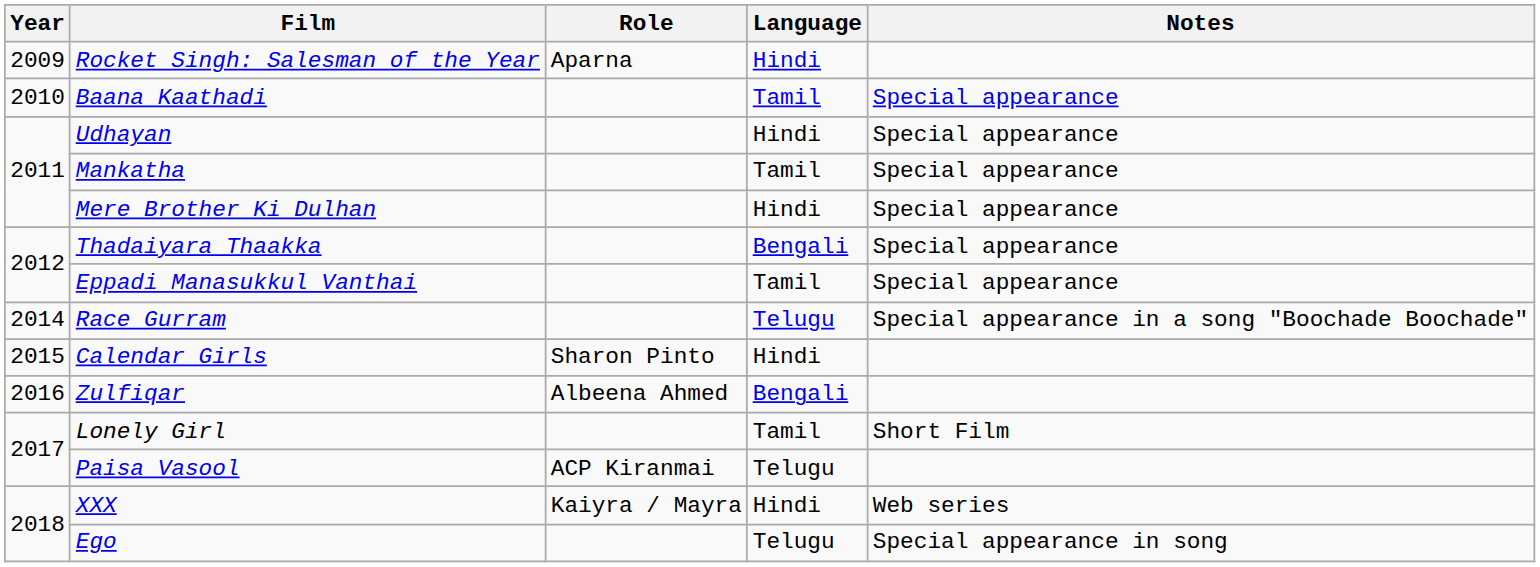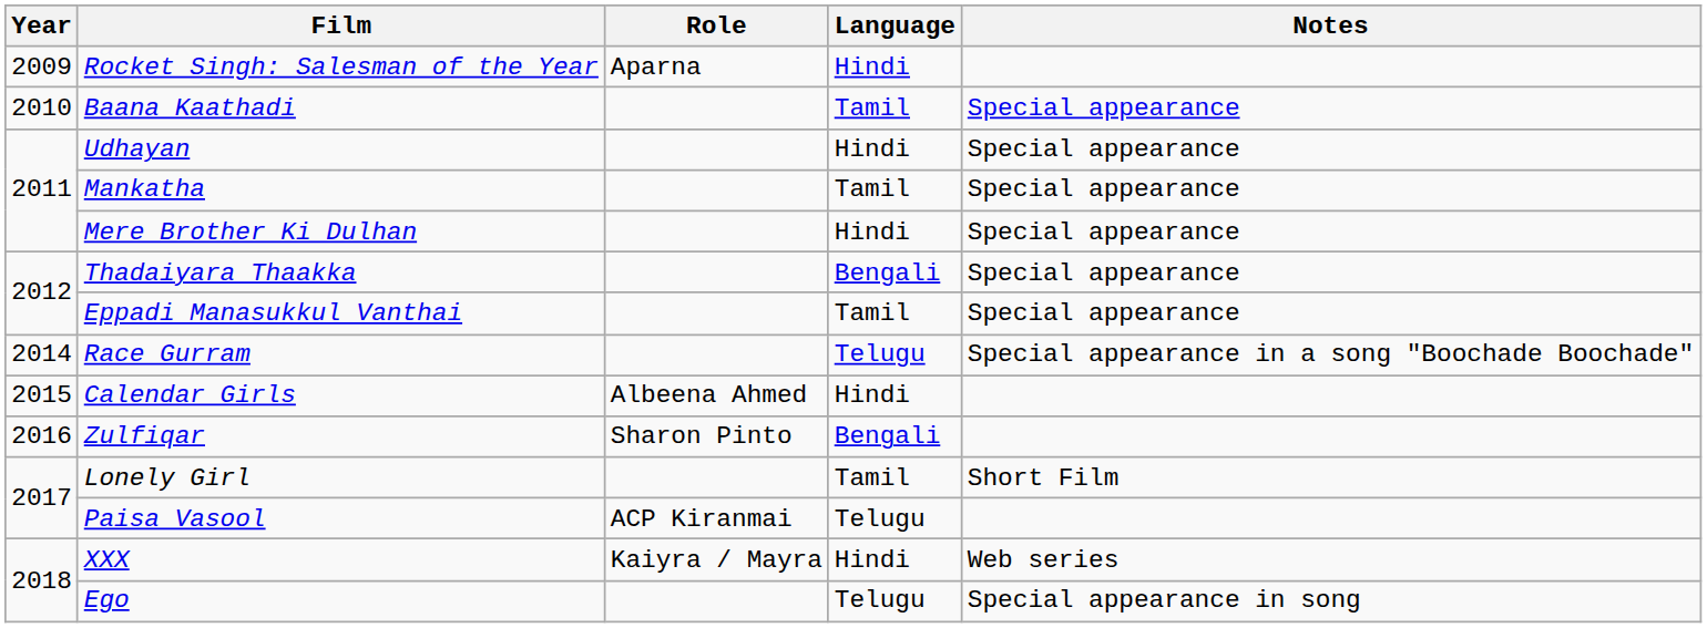 <table class="wikitable">
 <tr>
 <th>Year</th>
 <th>Film</th>
 <th>Role</th>
 <th>Language</th>
 <th>Notes</th>
 </tr>
 <tr>
 <td rowspan="1">2009</td>
 <td><em><a href='#'>Rocket Singh: Salesman of the Year</a></em></td>
 <td>Aparna</td>
 <td><a href='#'>Hindi</a></td>
 <td></td>
 </tr>
 <tr>
 <td rowspan="1">2010</td>
 <td><em><a href='#'>Baana Kaathadi</a></em></td>
 <td></td>
 <td><a href='#'>Tamil</a></td>
 <td><a href='#'>Special appearance</a></td>
 </tr>
 <tr>
 <td rowspan="3">2011</td>
 <td><em><a href='#'>Udhayan</a></em></td>
 <td></td>
 <td>Hindi</td>
 <td>Special appearance</td>
 </tr>
 <tr>
 <td><em><a href='#'>Mankatha</a></em></td>
 <td></td>
 <td>Tamil</td>
 <td>Special appearance</td>
 </tr>
 <tr>
 <td><em><a href='#'>Mere Brother Ki Dulhan</a></em></td>
 <td></td>
 <td>Hindi</td>
 <td>Special appearance</td>
 </tr>
 <tr>
 <td rowspan="2">2012</td>
 <td><em><a href='#'>Thadaiyara Thaakka</a></em></td>
 <td></td>
 <td><a href='#'>Bengali</a></td>
 <td>Special appearance</td>
 </tr>
 <tr>
 <td><em><a href='#'>Eppadi Manasukkul Vanthai</a></em></td>
 <td></td>
 <td>Tamil</td>
 <td>Special appearance</td>
 </tr>
 <tr>
 <td>2014</td>
 <td><em><a href='#'>Race Gurram</a></em></td>
 <td></td>
 <td><a href='#'>Telugu</a></td>
 <td>Special appearance in a song "Boochade Boochade"</td>
 </tr>
 <tr>
 <td>2015</td>
 <td><em><a href='#'>Calendar Girls</a></em></td>
-<td>Sharon Pinto</td>
+<td>Albeena Ahmed</td>
 <td>Hindi</td>
 <td></td>
 </tr>
 <tr>
 <td rowspan="1">2016</td>
 <td><em><a href='#'>Zulfiqar</a></em></td>
-<td>Albeena Ahmed</td>
+<td>Sharon Pinto</td>
 <td><a href='#'>Bengali</a></td>
 <td></td>
 </tr>
 <tr>
 <td rowspan="2">2017</td>
 <td><em>Lonely Girl</em></td>
 <td></td>
 <td>Tamil</td>
 <td>Short Film</td>
 </tr>
 <tr>
 <td><em><a href='#'>Paisa Vasool</a></em></td>
 <td>ACP Kiranmai</td>
 <td>Telugu</td>
 <td></td>
 </tr>
 <tr>
 <td rowspan="2">2018</td>
 <td><em><a href='#'>XXX</a></em></td>
 <td>Kaiyra / Mayra</td>
 <td>Hindi</td>
 <td>Web series</td>
 </tr>
 <tr>
 <td><em><a href='#'>Ego</a></em></td>
 <td></td>
 <td>Telugu</td>
 <td>Special appearance in song</td>
 </tr>
 </table>
